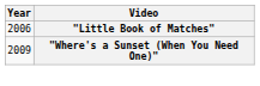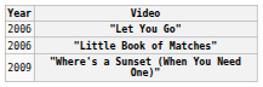 <table class="wikitable plainrowheaders">
 <tr>
 <th>Year</th>
 <th style="width:22em;">Video</th>
+</tr>
+<tr>
+<td>2006</td>
+<th scope="row">"Let You Go"</th>
 </tr>
 <tr>
 <td>2006</td>
 <th scope="row">"Little Book of Matches"</th>
 </tr>
 <tr>
 <td>2009</td>
 <th scope="row">"Where's a Sunset (When You Need One)"</th>
 </tr>
 </table>
